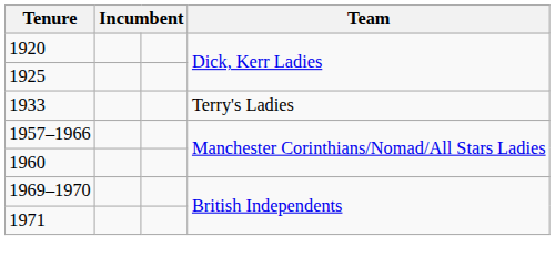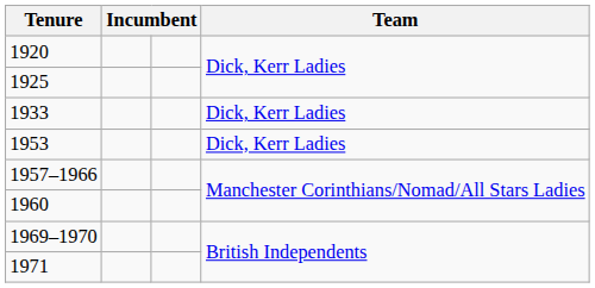 <table class="wikitable unsortable">
 <tr>
 <th>Tenure</th>
 <th colspan="2">Incumbent</th>
 <th>Team</th>
 </tr>
 <tr>
 <td>1920</td>
 <td data-sort-value="Kell, Alice"></td>
 <td></td>
 <td rowspan="2"><a href='#'>Dick, Kerr Ladies</a></td>
 </tr>
 <tr>
 <td>1925</td>
 <td data-sort-value="Redford, Florrie"></td>
 <td></td>
 </tr>
 <tr>
 <td>1933</td>
 <td data-sort-value="Audaer, Ethel"></td>
 <td></td>
-<td>Terry's Ladies</td>
+<td><a href='#'>Dick, Kerr Ladies</a></td>
+</tr>
+<tr>
+<td>1953</td>
+<td data-sort-value="Briggs, Stella"></td>
+<td></td>
+<td><a href='#'>Dick, Kerr Ladies</a></td>
 </tr>
 <tr>
 <td>1957–1966</td>
 <td data-sort-value="Ashley, Doris"></td>
 <td></td>
 <td rowspan="2"><a href='#'>Manchester Corinthians/Nomad/All Stars Ladies</a></td>
 </tr>
 <tr>
 <td>1960</td>
 <td data-sort-value="Griffiths, Margaret"></td>
 <td></td>
 </tr>
 <tr>
 <td>1969–1970</td>
 <td data-sort-value="Lopez, Sue"></td>
 <td></td>
 <td rowspan="2"><a href='#'>British Independents</a></td>
 </tr>
 <tr>
 <td>1971</td>
 <td data-sort-value="Wilson, Carol"></td>
 <td></td>
 </tr>
 </table>
